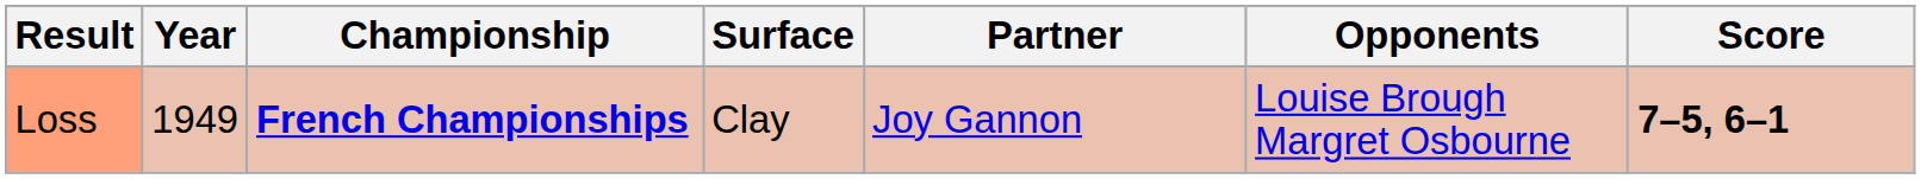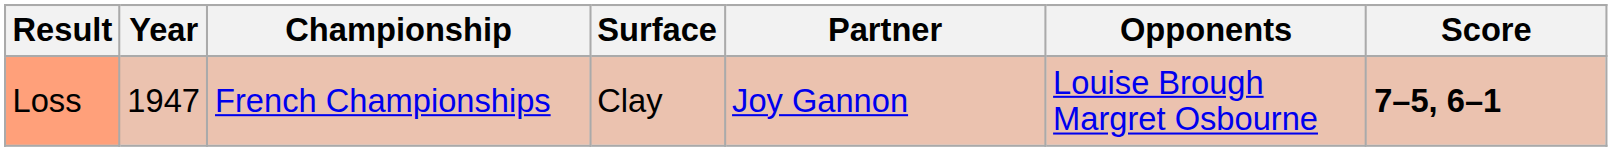 <table class="sortable wikitable">
 <tr>
 <th style="width:40px">Result</th>
 <th style="width:35px">Year</th>
 <th style="width:180px">Championship</th>
 <th style="width:50px">Surface</th>
 <th style="width:150px">Partner</th>
 <th style="width:150px">Opponents</th>
 <th style="width:110px" class="unsortable">Score</th>
 </tr>
 <tr style="background:#ebc2af;">
 <td style="background:#ffa07a;">Loss</td>
-<td>1949</td>
-<td><strong><a href='#'>French Championships</a></strong></td>
+<td>1947</td>
+<td><a href='#'>French Championships</a></td>
 <td>Clay</td>
 <td><a href='#'>Joy Gannon</a></td>
 <td> <a href='#'>Louise Brough</a> <br>  <a href='#'>Margret Osbourne</a></td>
 <td><strong>7–5, 6–1</strong></td>
 </tr>
 </table>
